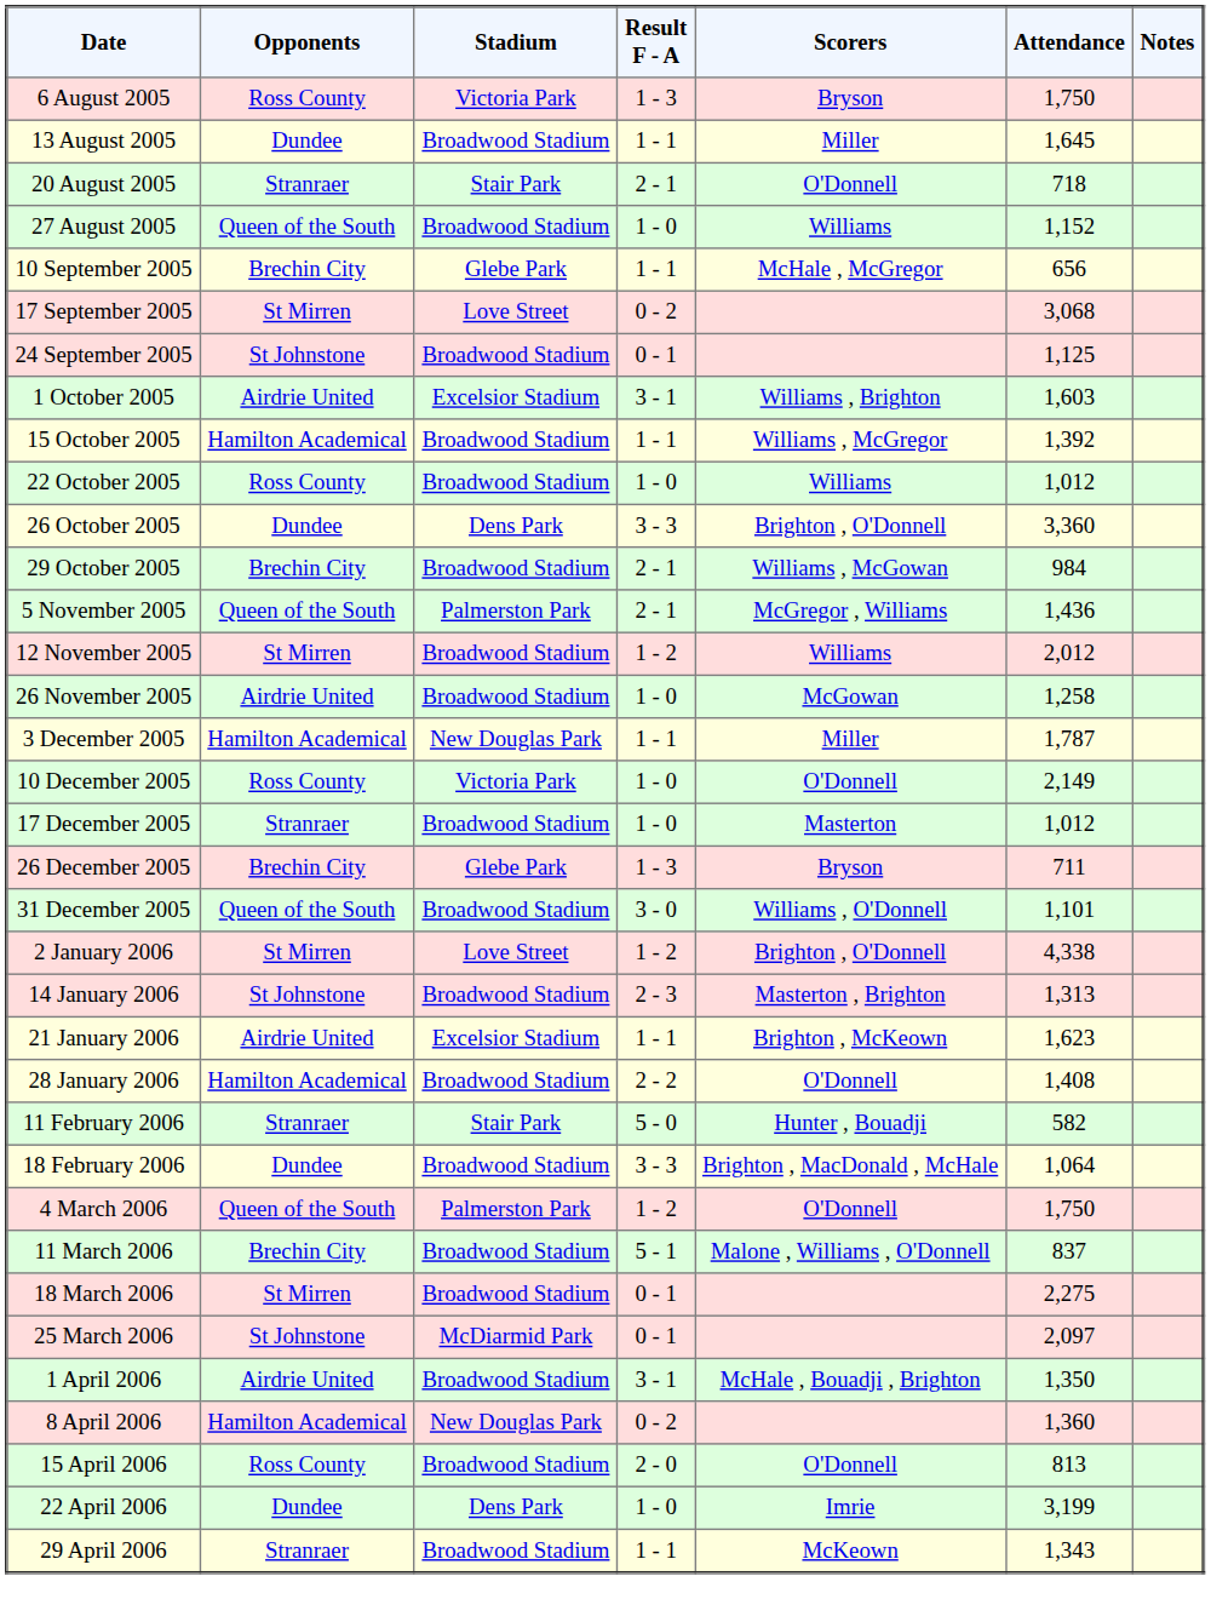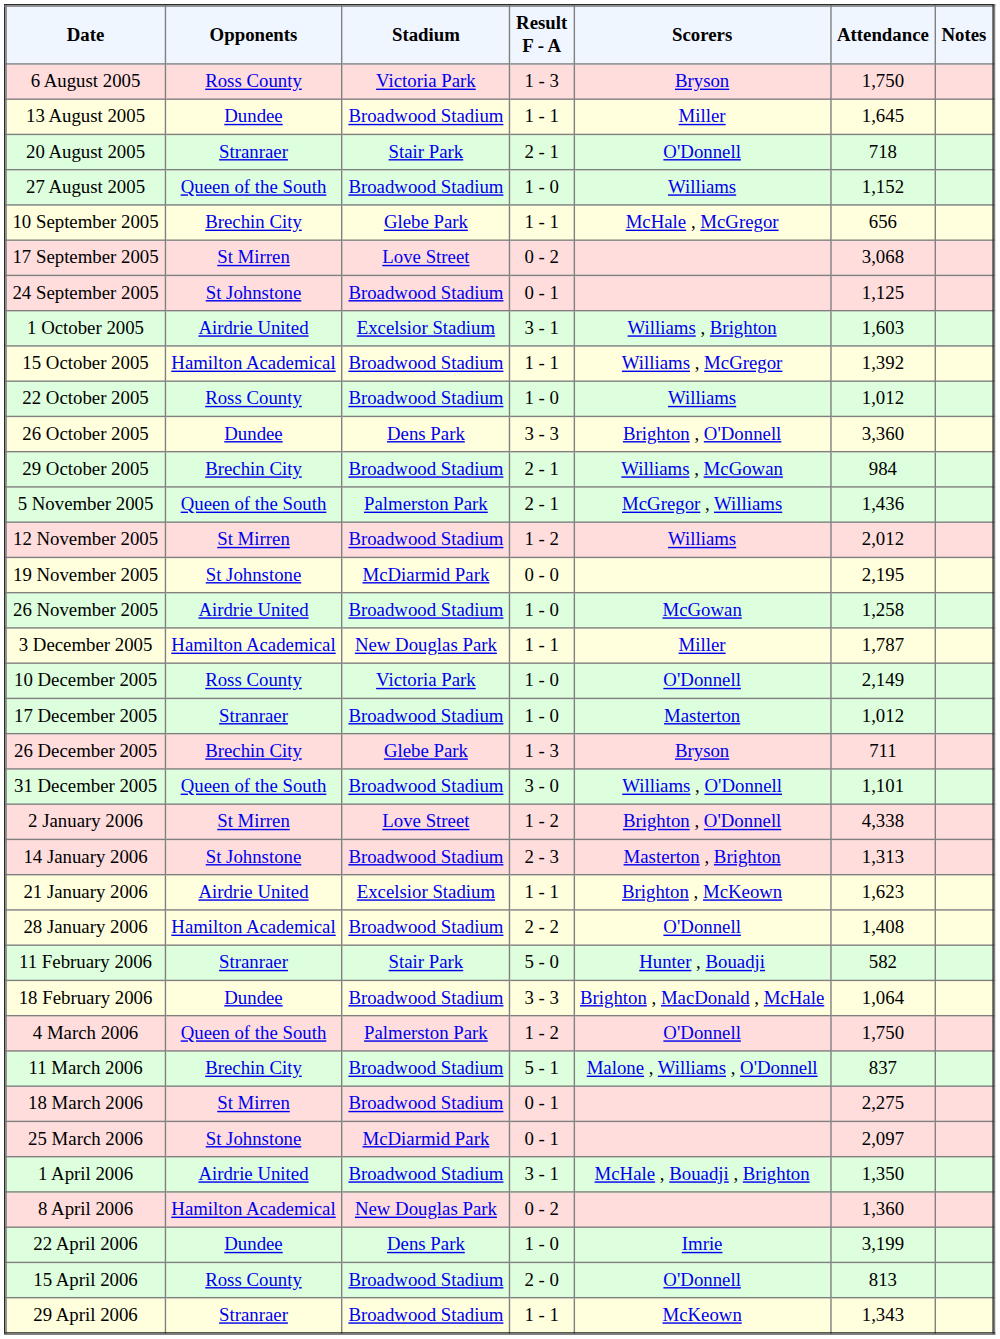 <table border="2" cellpadding="4" style="border-collapse:collapse; text-align:center; font-size:smaller;">
 <tr style="background:#f0f6ff;">
 <th><strong>Date</strong></th>
 <th><strong>Opponents</strong></th>
 <th><strong>Stadium</strong></th>
 <th><strong>Result<br>F - A</strong></th>
 <th><strong>Scorers</strong></th>
 <th><strong>Attendance</strong></th>
 <th><strong>Notes</strong></th>
 </tr>
 <tr bgcolor="ffdddd">
 <td>6 August 2005</td>
 <td><a href='#'>Ross County</a></td>
 <td><a href='#'>Victoria Park</a></td>
 <td>1 - 3</td>
 <td><a href='#'>Bryson</a> </td>
 <td>1,750</td>
 <td></td>
 </tr>
 <tr bgcolor="ffffdd">
 <td>13 August 2005</td>
 <td><a href='#'>Dundee</a></td>
 <td><a href='#'>Broadwood Stadium</a></td>
 <td>1 - 1</td>
 <td><a href='#'>Miller</a> </td>
 <td>1,645</td>
 <td></td>
 </tr>
 <tr bgcolor="ddffdd">
 <td>20 August 2005</td>
 <td><a href='#'>Stranraer</a></td>
 <td><a href='#'>Stair Park</a></td>
 <td>2 - 1</td>
 <td><a href='#'>O'Donnell</a>  </td>
 <td>718</td>
 <td></td>
 </tr>
 <tr bgcolor="ddffdd">
 <td>27 August 2005</td>
 <td><a href='#'>Queen of the South</a></td>
 <td><a href='#'>Broadwood Stadium</a></td>
 <td>1 - 0</td>
 <td><a href='#'>Williams</a> </td>
 <td>1,152</td>
 <td></td>
 </tr>
 <tr bgcolor="ffffdd">
 <td>10 September 2005</td>
 <td><a href='#'>Brechin City</a></td>
 <td><a href='#'>Glebe Park</a></td>
 <td>1 - 1</td>
 <td><a href='#'>McHale</a> , <a href='#'>McGregor</a> </td>
 <td>656</td>
 <td></td>
 </tr>
 <tr bgcolor="ffdddd">
 <td>17 September 2005</td>
 <td><a href='#'>St Mirren</a></td>
 <td><a href='#'>Love Street</a></td>
 <td>0 - 2</td>
 <td></td>
 <td>3,068</td>
 <td></td>
 </tr>
 <tr bgcolor="ffdddd">
 <td>24 September 2005</td>
 <td><a href='#'>St Johnstone</a></td>
 <td><a href='#'>Broadwood Stadium</a></td>
 <td>0 - 1</td>
 <td></td>
 <td>1,125</td>
 <td></td>
 </tr>
 <tr bgcolor="ddffdd">
 <td>1 October 2005</td>
 <td><a href='#'>Airdrie United</a></td>
 <td><a href='#'>Excelsior Stadium</a></td>
 <td>3 - 1</td>
 <td><a href='#'>Williams</a>  , <a href='#'>Brighton</a> </td>
 <td>1,603</td>
 <td></td>
 </tr>
 <tr bgcolor="ffffdd">
 <td>15 October 2005</td>
 <td><a href='#'>Hamilton Academical</a></td>
 <td><a href='#'>Broadwood Stadium</a></td>
 <td>1 - 1</td>
 <td><a href='#'>Williams</a> , <a href='#'>McGregor</a> </td>
 <td>1,392</td>
 <td></td>
 </tr>
 <tr bgcolor="ddffdd">
 <td>22 October 2005</td>
 <td><a href='#'>Ross County</a></td>
 <td><a href='#'>Broadwood Stadium</a></td>
 <td>1 - 0</td>
 <td><a href='#'>Williams</a> </td>
 <td>1,012</td>
 <td></td>
 </tr>
 <tr bgcolor="ffffdd">
 <td>26 October 2005</td>
 <td><a href='#'>Dundee</a></td>
 <td><a href='#'>Dens Park</a></td>
 <td>3 - 3</td>
 <td><a href='#'>Brighton</a> , <a href='#'>O'Donnell</a>  </td>
 <td>3,360</td>
 <td></td>
 </tr>
 <tr bgcolor="ddffdd">
 <td>29 October 2005</td>
 <td><a href='#'>Brechin City</a></td>
 <td><a href='#'>Broadwood Stadium</a></td>
 <td>2 - 1</td>
 <td><a href='#'>Williams</a> , <a href='#'>McGowan</a> </td>
 <td>984</td>
 <td></td>
 </tr>
 <tr bgcolor="ddffdd">
 <td>5 November 2005</td>
 <td><a href='#'>Queen of the South</a></td>
 <td><a href='#'>Palmerston Park</a></td>
 <td>2 - 1</td>
 <td><a href='#'>McGregor</a> , <a href='#'>Williams</a> </td>
 <td>1,436</td>
 <td></td>
 </tr>
 <tr bgcolor="ffdddd">
 <td>12 November 2005</td>
 <td><a href='#'>St Mirren</a></td>
 <td><a href='#'>Broadwood Stadium</a></td>
 <td>1 - 2</td>
 <td><a href='#'>Williams</a> </td>
 <td>2,012</td>
+<td></td>
+</tr>
+<tr bgcolor="ffffdd">
+<td>19 November 2005</td>
+<td><a href='#'>St Johnstone</a></td>
+<td><a href='#'>McDiarmid Park</a></td>
+<td>0 - 0</td>
+<td></td>
+<td>2,195</td>
 <td></td>
 </tr>
 <tr bgcolor="ddffdd">
 <td>26 November 2005</td>
 <td><a href='#'>Airdrie United</a></td>
 <td><a href='#'>Broadwood Stadium</a></td>
 <td>1 - 0</td>
 <td><a href='#'>McGowan</a> </td>
 <td>1,258</td>
 <td></td>
 </tr>
 <tr bgcolor="ffffdd">
 <td>3 December 2005</td>
 <td><a href='#'>Hamilton Academical</a></td>
 <td><a href='#'>New Douglas Park</a></td>
 <td>1 - 1</td>
 <td><a href='#'>Miller</a> </td>
 <td>1,787</td>
 <td></td>
 </tr>
 <tr bgcolor="ddffdd">
 <td>10 December 2005</td>
 <td><a href='#'>Ross County</a></td>
 <td><a href='#'>Victoria Park</a></td>
 <td>1 - 0</td>
 <td><a href='#'>O'Donnell</a> </td>
 <td>2,149</td>
 <td></td>
 </tr>
 <tr bgcolor="ddffdd">
 <td>17 December 2005</td>
 <td><a href='#'>Stranraer</a></td>
 <td><a href='#'>Broadwood Stadium</a></td>
 <td>1 - 0</td>
 <td><a href='#'>Masterton</a> </td>
 <td>1,012</td>
 <td></td>
 </tr>
 <tr bgcolor="ffdddd">
 <td>26 December 2005</td>
 <td><a href='#'>Brechin City</a></td>
 <td><a href='#'>Glebe Park</a></td>
 <td>1 - 3</td>
 <td><a href='#'>Bryson</a> </td>
 <td>711</td>
 <td></td>
 </tr>
 <tr bgcolor="ddffdd">
 <td>31 December 2005</td>
 <td><a href='#'>Queen of the South</a></td>
 <td><a href='#'>Broadwood Stadium</a></td>
 <td>3 - 0</td>
 <td><a href='#'>Williams</a>  , <a href='#'>O'Donnell</a> </td>
 <td>1,101</td>
 <td></td>
 </tr>
 <tr bgcolor="ffdddd">
 <td>2 January 2006</td>
 <td><a href='#'>St Mirren</a></td>
 <td><a href='#'>Love Street</a></td>
 <td>1 - 2</td>
 <td><a href='#'>Brighton</a> , <a href='#'>O'Donnell</a> </td>
 <td>4,338</td>
 <td></td>
 </tr>
 <tr bgcolor="ffdddd">
 <td>14 January 2006</td>
 <td><a href='#'>St Johnstone</a></td>
 <td><a href='#'>Broadwood Stadium</a></td>
 <td>2 - 3</td>
 <td><a href='#'>Masterton</a> , <a href='#'>Brighton</a> </td>
 <td>1,313</td>
 <td></td>
 </tr>
 <tr bgcolor="ffffdd">
 <td>21 January 2006</td>
 <td><a href='#'>Airdrie United</a></td>
 <td><a href='#'>Excelsior Stadium</a></td>
 <td>1 - 1</td>
 <td><a href='#'>Brighton</a> , <a href='#'>McKeown</a> </td>
 <td>1,623</td>
 <td></td>
 </tr>
 <tr bgcolor="ffffdd">
 <td>28 January 2006</td>
 <td><a href='#'>Hamilton Academical</a></td>
 <td><a href='#'>Broadwood Stadium</a></td>
 <td>2 - 2</td>
 <td><a href='#'>O'Donnell</a>  </td>
 <td>1,408</td>
 <td></td>
 </tr>
 <tr bgcolor="ddffdd">
 <td>11 February 2006</td>
 <td><a href='#'>Stranraer</a></td>
 <td><a href='#'>Stair Park</a></td>
 <td>5 - 0</td>
 <td><a href='#'>Hunter</a>    , <a href='#'>Bouadji</a> </td>
 <td>582</td>
 <td></td>
 </tr>
 <tr bgcolor="ffffdd">
 <td>18 February 2006</td>
 <td><a href='#'>Dundee</a></td>
 <td><a href='#'>Broadwood Stadium</a></td>
 <td>3 - 3</td>
 <td><a href='#'>Brighton</a> , <a href='#'>MacDonald</a> , <a href='#'>McHale</a> </td>
 <td>1,064</td>
 <td></td>
 </tr>
 <tr bgcolor="ffdddd">
 <td>4 March 2006</td>
 <td><a href='#'>Queen of the South</a></td>
 <td><a href='#'>Palmerston Park</a></td>
 <td>1 - 2</td>
 <td><a href='#'>O'Donnell</a>  </td>
 <td>1,750</td>
 <td></td>
 </tr>
 <tr bgcolor="ddffdd">
 <td>11 March 2006</td>
 <td><a href='#'>Brechin City</a></td>
 <td><a href='#'>Broadwood Stadium</a></td>
 <td>5 - 1</td>
 <td><a href='#'>Malone</a> , <a href='#'>Williams</a>   , <a href='#'>O'Donnell</a> </td>
 <td>837</td>
 <td></td>
 </tr>
 <tr bgcolor="ffdddd">
 <td>18 March 2006</td>
 <td><a href='#'>St Mirren</a></td>
 <td><a href='#'>Broadwood Stadium</a></td>
 <td>0 - 1</td>
 <td></td>
 <td>2,275</td>
 <td></td>
 </tr>
 <tr bgcolor="ffdddd">
 <td>25 March 2006</td>
 <td><a href='#'>St Johnstone</a></td>
 <td><a href='#'>McDiarmid Park</a></td>
 <td>0 - 1</td>
 <td></td>
 <td>2,097</td>
 <td></td>
 </tr>
 <tr bgcolor="ddffdd">
 <td>1 April 2006</td>
 <td><a href='#'>Airdrie United</a></td>
 <td><a href='#'>Broadwood Stadium</a></td>
 <td>3 - 1</td>
 <td><a href='#'>McHale</a> , <a href='#'>Bouadji</a> , <a href='#'>Brighton</a> </td>
 <td>1,350</td>
 <td></td>
 </tr>
 <tr bgcolor="ffdddd">
 <td>8 April 2006</td>
 <td><a href='#'>Hamilton Academical</a></td>
 <td><a href='#'>New Douglas Park</a></td>
 <td>0 - 2</td>
 <td></td>
 <td>1,360</td>
 <td></td>
 </tr>
 <tr bgcolor="ddffdd">
+<td>22 April 2006</td>
+<td><a href='#'>Dundee</a></td>
+<td><a href='#'>Dens Park</a></td>
+<td>1 - 0</td>
+<td><a href='#'>Imrie</a> </td>
+<td>3,199</td>
+<td></td>
+</tr>
+<tr bgcolor="ddffdd">
 <td>15 April 2006</td>
 <td><a href='#'>Ross County</a></td>
 <td><a href='#'>Broadwood Stadium</a></td>
 <td>2 - 0</td>
 <td><a href='#'>O'Donnell</a>  </td>
 <td>813</td>
-<td></td>
-</tr>
-<tr bgcolor="ddffdd">
-<td>22 April 2006</td>
-<td><a href='#'>Dundee</a></td>
-<td><a href='#'>Dens Park</a></td>
-<td>1 - 0</td>
-<td><a href='#'>Imrie</a> </td>
-<td>3,199</td>
 <td></td>
 </tr>
 <tr bgcolor="ffffdd">
 <td>29 April 2006</td>
 <td><a href='#'>Stranraer</a></td>
 <td><a href='#'>Broadwood Stadium</a></td>
 <td>1 - 1</td>
 <td><a href='#'>McKeown</a> </td>
 <td>1,343</td>
 <td></td>
 </tr>
 </table>
